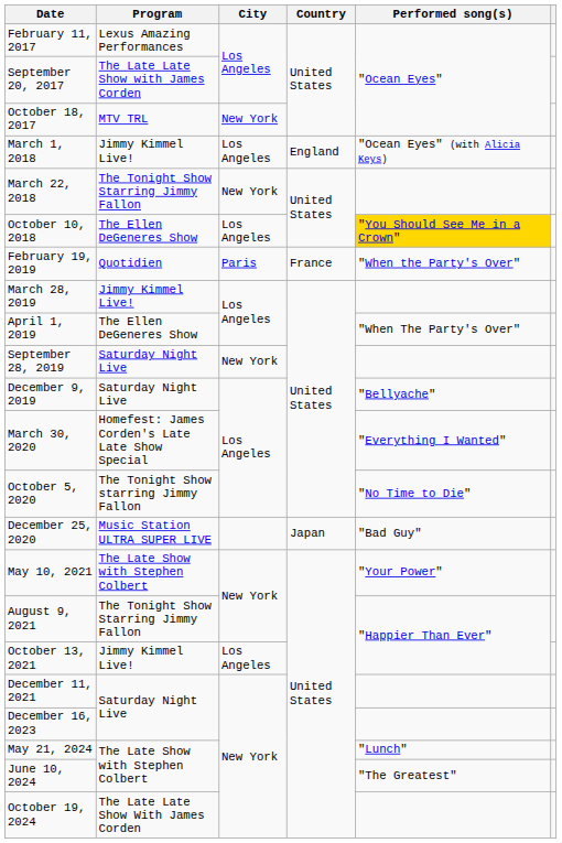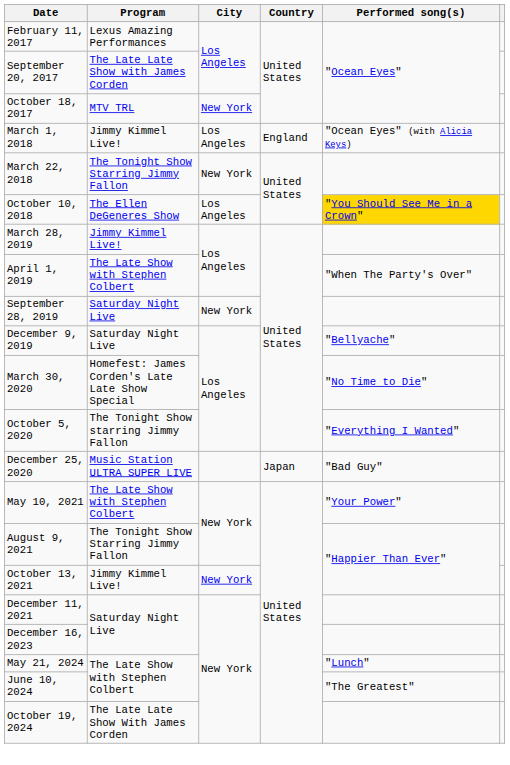 <table class="wikitable sortable plainrowheaders">
 <tr>
 <th scope="col" style="width:10em;">Date</th>
 <th scope="col" style="width:14em;">Program</th>
 <th scope="col" style="width:7em;">City</th>
 <th scope="col" style="width:7em;">Country</th>
 <th scope="col" style="width:30em;">Performed song(s)</th>
 <th scope="col" class="unsortable"></th>
 </tr>
 <tr>
 <td>February 11, 2017</td>
 <td>Lexus Amazing Performances</td>
 <td rowspan="2"><a href='#'>Los Angeles</a></td>
 <td rowspan="3">United States</td>
 <td rowspan="3">"<a href='#'>Ocean Eyes</a>"</td>
 <td></td>
 </tr>
 <tr>
 <td>September 20, 2017</td>
 <td><a href='#'>The Late Late Show with James Corden</a></td>
 <td></td>
 </tr>
 <tr>
 <td>October 18, 2017</td>
 <td><a href='#'>MTV TRL</a></td>
 <td><a href='#'>New York</a></td>
 <td></td>
 </tr>
 <tr>
 <td>March 1, 2018</td>
 <td>Jimmy Kimmel Live!</td>
 <td>Los Angeles</td>
 <td>England</td>
 <td>"Ocean Eyes" <small>(with <a href='#'>Alicia Keys</a>)</small></td>
 <td></td>
 </tr>
 <tr>
 <td>March 22, 2018</td>
 <td><a href='#'>The Tonight Show Starring Jimmy Fallon</a></td>
 <td>New York</td>
 <td rowspan="2">United States</td>
 <td></td>
 <td></td>
 </tr>
 <tr>
 <td>October 10, 2018</td>
 <td><a href='#'>The Ellen DeGeneres Show</a></td>
 <td>Los Angeles</td>
 <td style="background: gold;">"<a href='#'>You Should See Me in a Crown</a>"</td>
 <td></td>
 </tr>
 <tr>
-<td>February 19, 2019</td>
-<td><a href='#'>Quotidien</a></td>
-<td><a href='#'>Paris</a></td>
-<td>France</td>
-<td>"<a href='#'>When the Party's Over</a>"</td>
-<td></td>
-</tr>
-<tr>
 <td>March 28, 2019</td>
 <td><a href='#'>Jimmy Kimmel Live!</a></td>
 <td rowspan="2">Los Angeles</td>
 <td rowspan="6">United States</td>
 <td></td>
 <td></td>
 </tr>
 <tr>
 <td>April 1, 2019</td>
-<td>The Ellen DeGeneres Show</td>
+<td><a href='#'>The Late Show with Stephen Colbert</a></td>
 <td>"When The Party's Over"</td>
 <td></td>
 </tr>
 <tr>
 <td>September 28, 2019</td>
 <td><a href='#'>Saturday Night Live</a></td>
 <td>New York</td>
 <td></td>
 <td></td>
 </tr>
 <tr>
 <td>December 9, 2019</td>
 <td>Saturday Night Live</td>
 <td rowspan="3">Los Angeles</td>
 <td>"<a href='#'>Bellyache</a>"</td>
 <td></td>
 </tr>
 <tr>
 <td>March 30, 2020</td>
 <td>Homefest: James Corden's Late Late Show Special</td>
-<td>"<a href='#'>Everything I Wanted</a>"</td>
+<td>"<a href='#'>No Time to Die</a>"</td>
 <td></td>
 </tr>
 <tr>
 <td>October 5, 2020</td>
 <td>The Tonight Show starring Jimmy Fallon</td>
-<td>"<a href='#'>No Time to Die</a>"</td>
+<td>"<a href='#'>Everything I Wanted</a>"</td>
 <td></td>
 </tr>
 <tr>
 <td>December 25, 2020</td>
 <td><a href='#'>Music Station ULTRA SUPER LIVE</a></td>
 <td></td>
 <td>Japan</td>
 <td>"Bad Guy"</td>
 <td></td>
 </tr>
 <tr>
 <td>May 10, 2021</td>
 <td><a href='#'>The Late Show with Stephen Colbert</a></td>
 <td rowspan="2">New York</td>
 <td rowspan="8">United States</td>
 <td>"<a href='#'>Your Power</a>"</td>
 <td></td>
 </tr>
 <tr>
 <td>August 9, 2021</td>
 <td>The Tonight Show Starring Jimmy Fallon</td>
 <td rowspan="2">"<a href='#'>Happier Than Ever</a>"</td>
 <td></td>
 </tr>
 <tr>
 <td>October 13, 2021</td>
 <td>Jimmy Kimmel Live!</td>
-<td>Los Angeles</td>
+<td><a href='#'>New York</a></td>
 <td></td>
 </tr>
 <tr>
 <td>December 11, 2021</td>
 <td rowspan="2">Saturday Night Live</td>
 <td rowspan="5">New York</td>
 <td></td>
 <td></td>
 </tr>
 <tr>
 <td>December 16, 2023</td>
 <td></td>
 <td></td>
 </tr>
 <tr>
 <td>May 21, 2024</td>
 <td rowspan="2">The Late Show with Stephen Colbert</td>
 <td>"<a href='#'>Lunch</a>"</td>
 <td></td>
 </tr>
 <tr>
 <td>June 10, 2024</td>
 <td>"The Greatest"</td>
 <td></td>
 </tr>
 <tr>
 <td>October 19, 2024</td>
 <td>The Late Late Show With James Corden</td>
 <td></td>
 <td></td>
 </tr>
 </table>
